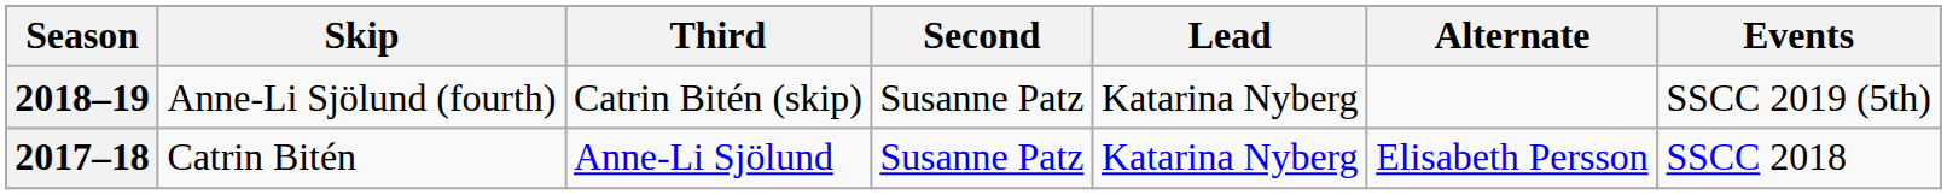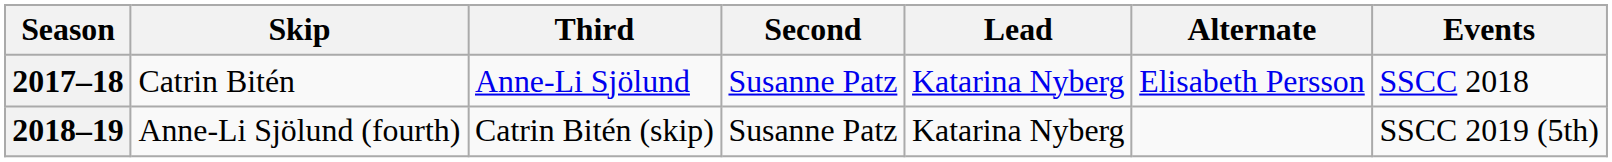 <table class="wikitable">
 <tr>
 <th scope="col">Season</th>
 <th scope="col">Skip</th>
 <th scope="col">Third</th>
 <th scope="col">Second</th>
 <th scope="col">Lead</th>
 <th scope="col">Alternate</th>
 <th scope="col">Events</th>
 </tr>
 <tr>
+<th scope="row">2017–18</th>
+<td>Catrin Bitén</td>
+<td><a href='#'>Anne-Li Sjölund</a></td>
+<td><a href='#'>Susanne Patz</a></td>
+<td><a href='#'>Katarina Nyberg</a></td>
+<td><a href='#'>Elisabeth Persson</a></td>
+<td><a href='#'>SSCC</a> 2018 </td>
+</tr>
+<tr>
 <th scope="row">2018–19</th>
 <td>Anne-Li Sjölund (fourth)</td>
 <td>Catrin Bitén (skip)</td>
 <td>Susanne Patz</td>
 <td>Katarina Nyberg</td>
 <td></td>
 <td>SSCC 2019 (5th)</td>
 </tr>
-<tr>
-<th scope="row">2017–18</th>
-<td>Catrin Bitén</td>
-<td><a href='#'>Anne-Li Sjölund</a></td>
-<td><a href='#'>Susanne Patz</a></td>
-<td><a href='#'>Katarina Nyberg</a></td>
-<td><a href='#'>Elisabeth Persson</a></td>
-<td><a href='#'>SSCC</a> 2018 </td>
-</tr>
 </table>
